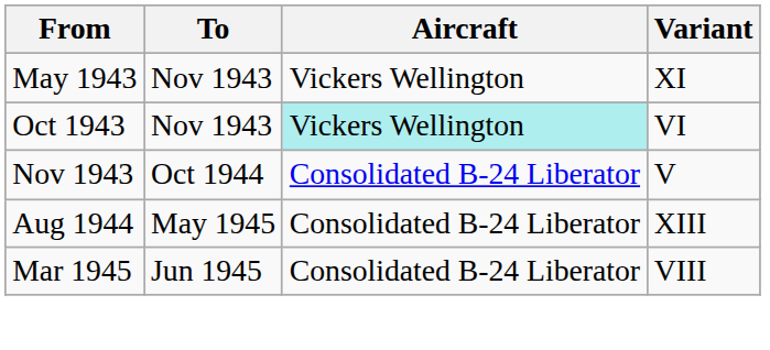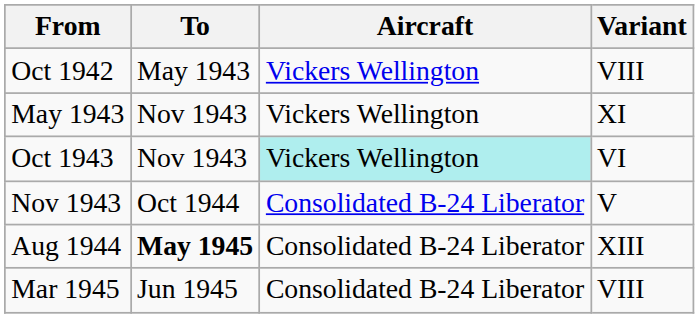 <table class="wikitable">
 <tr>
 <th>From</th>
 <th>To</th>
 <th>Aircraft</th>
 <th>Variant</th>
+</tr>
+<tr>
+<td>Oct 1942</td>
+<td>May 1943</td>
+<td><a href='#'>Vickers Wellington</a></td>
+<td>VIII</td>
 </tr>
 <tr>
 <td>May 1943</td>
 <td>Nov 1943</td>
 <td>Vickers Wellington</td>
 <td>XI</td>
 </tr>
 <tr>
 <td>Oct 1943</td>
 <td>Nov 1943</td>
 <td style="background: paleturquoise;">Vickers Wellington</td>
 <td>VI</td>
 </tr>
 <tr>
 <td>Nov 1943</td>
 <td>Oct 1944</td>
 <td><a href='#'>Consolidated B-24 Liberator</a></td>
 <td>V</td>
 </tr>
 <tr>
 <td>Aug 1944</td>
-<td>May 1945</td>
+<td><strong>May 1945</strong></td>
 <td>Consolidated B-24 Liberator</td>
 <td>XIII</td>
 </tr>
 <tr>
 <td>Mar 1945</td>
 <td>Jun 1945</td>
 <td>Consolidated B-24 Liberator</td>
 <td>VIII</td>
 </tr>
 </table>
